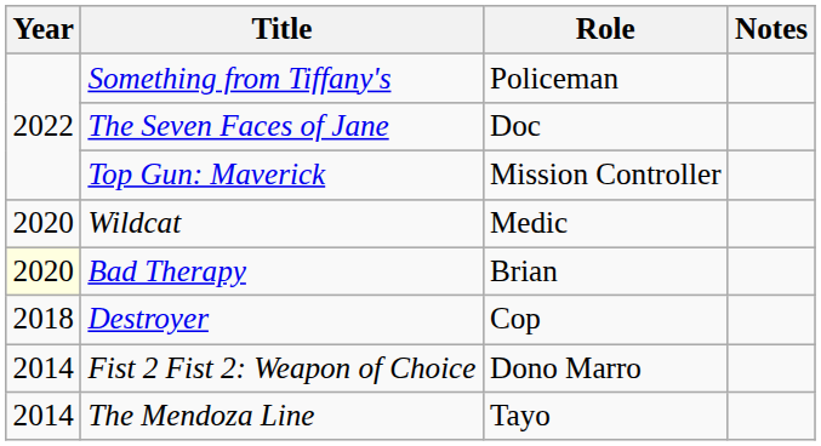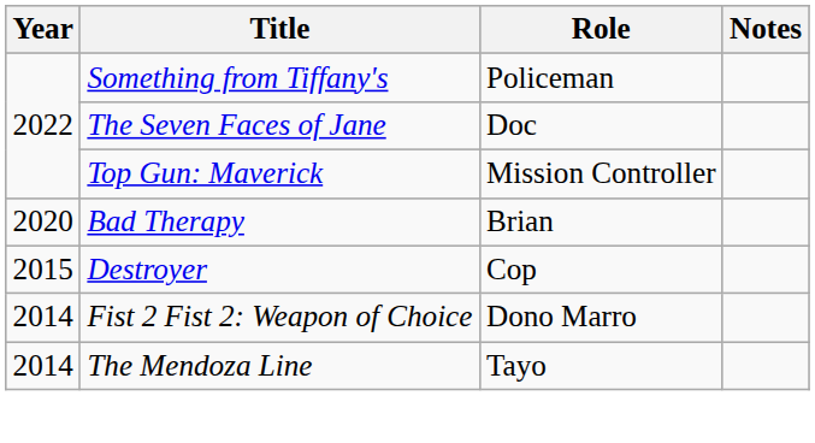 <table class="wikitable sortable">
 <tr>
 <th>Year</th>
 <th>Title</th>
 <th>Role</th>
 <th>Notes</th>
 </tr>
 <tr>
 <td rowspan="3">2022</td>
 <td><em><a href='#'>Something from Tiffany's</a></em></td>
 <td>Policeman</td>
 <td></td>
 </tr>
 <tr>
 <td><em><a href='#'>The Seven Faces of Jane</a></em></td>
 <td>Doc</td>
 <td></td>
 </tr>
 <tr>
 <td><em><a href='#'>Top Gun: Maverick</a></em></td>
 <td>Mission Controller</td>
 <td></td>
 </tr>
 <tr>
 <td>2020</td>
-<td><em>Wildcat</em></td>
-<td>Medic</td>
-<td></td>
-</tr>
-<tr>
-<td style="background: lightyellow;">2020</td>
 <td><em><a href='#'>Bad Therapy</a></em></td>
 <td>Brian</td>
 <td></td>
 </tr>
 <tr>
-<td>2018</td>
+<td>2015</td>
 <td><em><a href='#'>Destroyer</a></em></td>
 <td>Cop</td>
 <td></td>
 </tr>
 <tr>
 <td>2014</td>
 <td><em>Fist 2 Fist 2: Weapon of Choice</em></td>
 <td>Dono Marro</td>
 <td></td>
 </tr>
 <tr>
 <td>2014</td>
 <td><em>The Mendoza Line</em></td>
 <td>Tayo</td>
 <td></td>
 </tr>
 </table>
